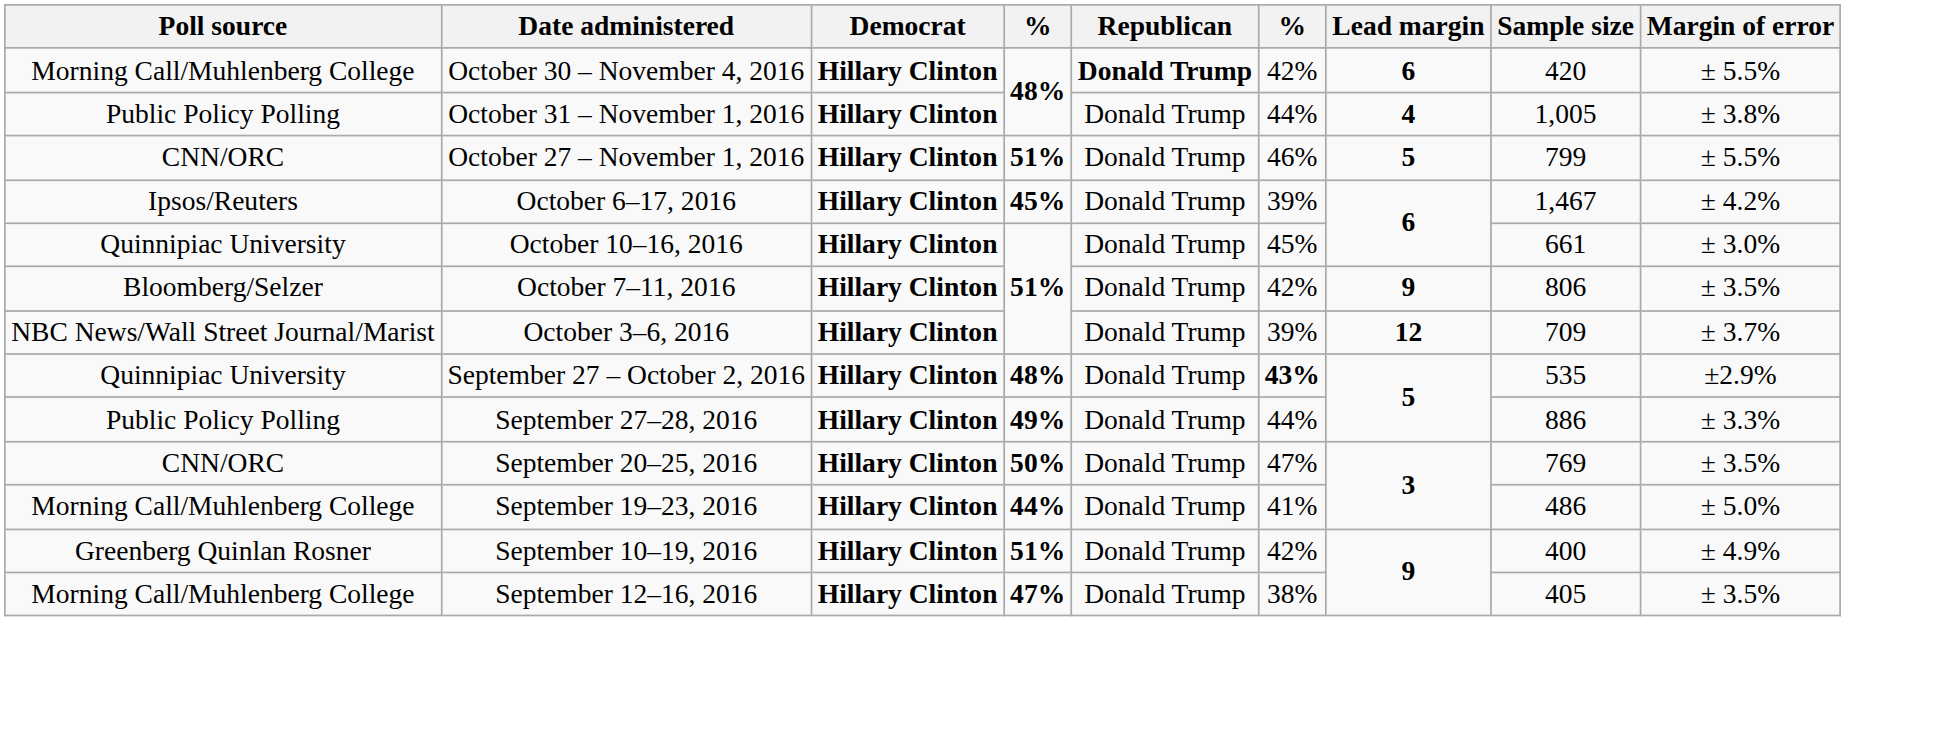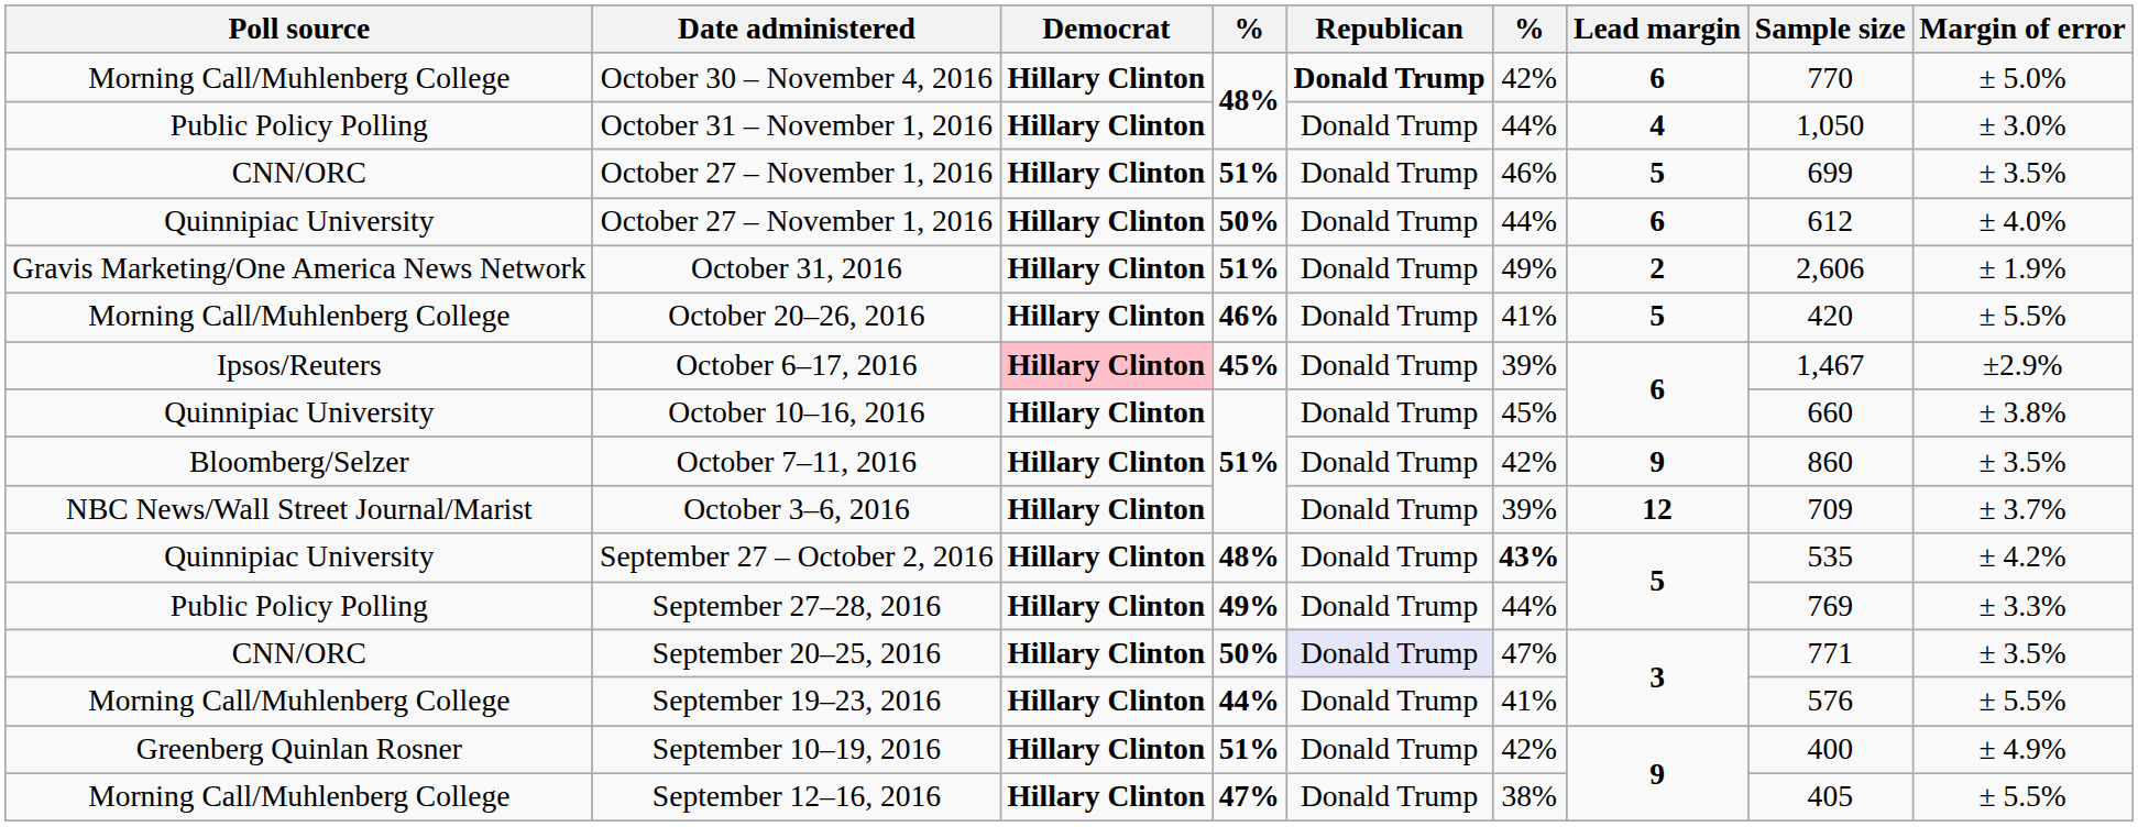 <table class="wikitable" style="text-align:center;">
 <tr>
 <th>Poll source</th>
 <th>Date administered</th>
 <th>Democrat</th>
 <th>%</th>
 <th>Republican</th>
 <th>%</th>
 <th>Lead margin</th>
 <th>Sample size</th>
 <th>Margin of error</th>
 </tr>
 <tr>
 <td>Morning Call/Muhlenberg College</td>
 <td>October 30 – November 4, 2016</td>
 <td><strong>Hillary Clinton</strong></td>
 <td rowspan="2" ><strong>48%</strong></td>
 <td><strong>Donald Trump</strong></td>
 <td>42%</td>
 <td><strong>6</strong></td>
-<td>420</td>
-<td>± 5.5%</td>
+<td>770</td>
+<td>± 5.0%</td>
 </tr>
 <tr>
 <td>Public Policy Polling</td>
 <td>October 31 – November 1, 2016</td>
 <td><strong>Hillary Clinton</strong></td>
 <td>Donald Trump</td>
 <td>44%</td>
 <td><strong>4</strong></td>
-<td>1,005</td>
-<td>± 3.8%</td>
+<td>1,050</td>
+<td>± 3.0%</td>
 </tr>
 <tr>
 <td>CNN/ORC</td>
 <td>October 27 – November 1, 2016</td>
 <td><strong>Hillary Clinton</strong></td>
 <td><strong>51%</strong></td>
 <td>Donald Trump</td>
 <td>46%</td>
 <td><strong>5</strong></td>
-<td>799</td>
+<td>699</td>
+<td>± 3.5%</td>
+</tr>
+<tr>
+<td>Quinnipiac University</td>
+<td>October 27 – November 1, 2016</td>
+<td><strong>Hillary Clinton</strong></td>
+<td><strong>50%</strong></td>
+<td>Donald Trump</td>
+<td>44%</td>
+<td><strong>6</strong></td>
+<td>612</td>
+<td>± 4.0%</td>
+</tr>
+<tr>
+<td>Gravis Marketing/One America News Network</td>
+<td>October 31, 2016</td>
+<td><strong>Hillary Clinton</strong></td>
+<td><strong>51%</strong></td>
+<td>Donald Trump</td>
+<td>49%</td>
+<td><strong>2</strong></td>
+<td>2,606</td>
+<td>± 1.9%</td>
+</tr>
+<tr>
+<td>Morning Call/Muhlenberg College</td>
+<td>October 20–26, 2016</td>
+<td><strong>Hillary Clinton</strong></td>
+<td><strong>46%</strong></td>
+<td>Donald Trump</td>
+<td>41%</td>
+<td><strong>5</strong></td>
+<td>420</td>
 <td>± 5.5%</td>
 </tr>
 <tr>
 <td>Ipsos/Reuters</td>
 <td>October 6–17, 2016</td>
-<td><strong>Hillary Clinton</strong></td>
+<td style="background: pink;"><strong>Hillary Clinton</strong></td>
 <td><strong>45%</strong></td>
 <td>Donald Trump</td>
 <td>39%</td>
 <td rowspan="2" ><strong>6</strong></td>
 <td>1,467</td>
-<td>± 4.2%</td>
+<td>±2.9%</td>
 </tr>
 <tr>
 <td>Quinnipiac University</td>
 <td>October 10–16, 2016</td>
 <td><strong>Hillary Clinton</strong></td>
 <td rowspan="3" ><strong>51%</strong></td>
 <td>Donald Trump</td>
 <td>45%</td>
-<td>661</td>
-<td>± 3.0%</td>
+<td>660</td>
+<td>± 3.8%</td>
 </tr>
 <tr>
 <td>Bloomberg/Selzer</td>
 <td>October 7–11, 2016</td>
 <td><strong>Hillary Clinton</strong></td>
 <td>Donald Trump</td>
 <td>42%</td>
 <td><strong>9</strong></td>
-<td>806</td>
+<td>860</td>
 <td>± 3.5%</td>
 </tr>
 <tr>
 <td>NBC News/Wall Street Journal/Marist</td>
 <td>October 3–6, 2016</td>
 <td><strong>Hillary Clinton</strong></td>
 <td>Donald Trump</td>
 <td>39%</td>
 <td><strong>12</strong></td>
 <td>709</td>
 <td>± 3.7%</td>
 </tr>
 <tr>
 <td>Quinnipiac University</td>
 <td>September 27 – October 2, 2016</td>
 <td><strong>Hillary Clinton</strong></td>
 <td><strong>48%</strong></td>
 <td>Donald Trump</td>
 <td><strong>43%</strong></td>
 <td rowspan="2" ><strong>5</strong></td>
 <td>535</td>
-<td>±2.9%</td>
+<td>± 4.2%</td>
 </tr>
 <tr>
 <td>Public Policy Polling</td>
 <td>September 27–28, 2016</td>
 <td><strong>Hillary Clinton</strong></td>
 <td><strong>49%</strong></td>
 <td>Donald Trump</td>
 <td>44%</td>
-<td>886</td>
+<td>769</td>
 <td>± 3.3%</td>
 </tr>
 <tr>
 <td>CNN/ORC</td>
 <td>September 20–25, 2016</td>
 <td><strong>Hillary Clinton</strong></td>
 <td><strong>50%</strong></td>
-<td>Donald Trump</td>
+<td style="background: lavender;">Donald Trump</td>
 <td>47%</td>
 <td rowspan="2" ><strong>3</strong></td>
-<td>769</td>
+<td>771</td>
 <td>± 3.5%</td>
 </tr>
 <tr>
 <td>Morning Call/Muhlenberg College</td>
 <td>September 19–23, 2016</td>
 <td><strong>Hillary Clinton</strong></td>
 <td><strong>44%</strong></td>
 <td>Donald Trump</td>
 <td>41%</td>
-<td>486</td>
-<td>± 5.0%</td>
+<td>576</td>
+<td>± 5.5%</td>
 </tr>
 <tr>
 <td>Greenberg Quinlan Rosner</td>
 <td>September 10–19, 2016</td>
 <td><strong>Hillary Clinton</strong></td>
 <td><strong>51%</strong></td>
 <td>Donald Trump</td>
 <td>42%</td>
 <td rowspan="2" ><strong>9</strong></td>
 <td>400</td>
 <td>± 4.9%</td>
 </tr>
 <tr>
 <td>Morning Call/Muhlenberg College</td>
 <td>September 12–16, 2016</td>
 <td><strong>Hillary Clinton</strong></td>
 <td><strong>47%</strong></td>
 <td>Donald Trump</td>
 <td>38%</td>
 <td>405</td>
-<td>± 3.5%</td>
+<td>± 5.5%</td>
 </tr>
 </table>
